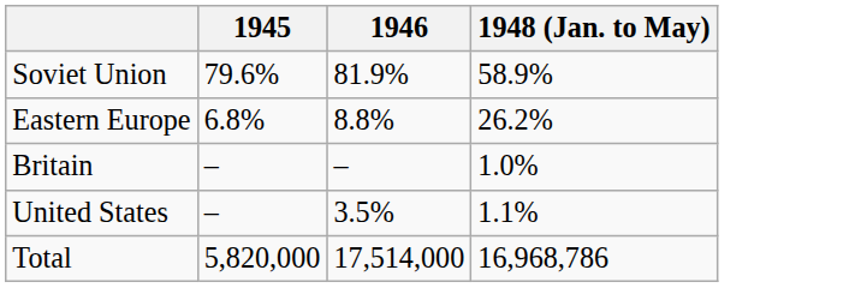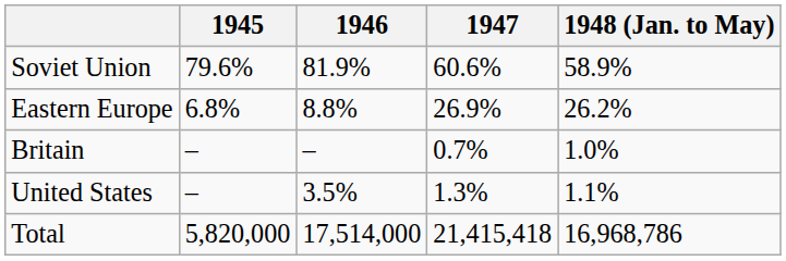 <table class="wikitable">
 <tr>
 <th></th>
 <th>1945</th>
 <th>1946</th>
+<th>1947</th>
 <th>1948 (Jan. to May)</th>
 </tr>
 <tr>
 <td>Soviet Union</td>
 <td>79.6%</td>
 <td>81.9%</td>
+<td>60.6%</td>
 <td>58.9%</td>
 </tr>
 <tr>
 <td>Eastern Europe</td>
 <td>6.8%</td>
 <td>8.8%</td>
+<td>26.9%</td>
 <td>26.2%</td>
 </tr>
 <tr>
 <td>Britain</td>
 <td>–</td>
 <td>–</td>
+<td>0.7%</td>
 <td>1.0%</td>
 </tr>
 <tr>
 <td>United States</td>
 <td>–</td>
 <td>3.5%</td>
+<td>1.3%</td>
 <td>1.1%</td>
 </tr>
 <tr>
 <td>Total</td>
 <td>5,820,000</td>
 <td>17,514,000</td>
+<td>21,415,418</td>
 <td>16,968,786</td>
 </tr>
 </table>
